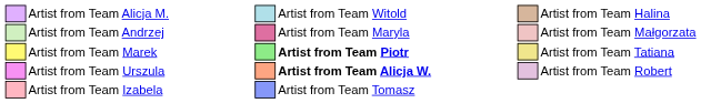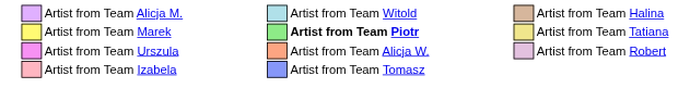 <table class="toccolours collapsible collapsed" style="margin:1em auto; font-size: 90%; white-space: nowrap">
 <tr>
 <td style="background:#E0B0FF; border:1px solid black">     </td>
 <td>Artist from Team <a href='#'>Alicja M.</a></td>
 <td>     </td>
 <td>     </td>
 <td>     </td>
 <td>     </td>
 <td style="background:#b0e0e9; border:1px solid black">     </td>
 <td>Artist from Team <a href='#'>Witold</a></td>
 <td>     </td>
 <td>     </td>
 <td>     </td>
 <td>     </td>
 <td style="background:#d6b69c; border:1px solid black">     </td>
 <td>Artist from Team <a href='#'>Halina</a></td>
-</tr>
-<tr>
-<td style="background:#d0f0c0; border:1px solid black">     </td>
-<td>Artist from Team <a href='#'>Andrzej</a></td>
-<td>     </td>
-<td>     </td>
-<td>     </td>
-<td>     </td>
-<td style="background:#DE6FA1; border:1px solid black">     </td>
-<td>Artist from Team <a href='#'>Maryla</a></td>
-<td>     </td>
-<td>     </td>
-<td>     </td>
-<td>     </td>
-<td style="background:#f0c4c4; border:1px solid black">     </td>
-<td>Artist from Team <a href='#'>Małgorzata</a></td>
 </tr>
 <tr>
 <td style="background:#fffa73; border:1px solid black">     </td>
 <td>Artist from Team <a href='#'>Marek</a></td>
 <td>     </td>
 <td>     </td>
 <td>     </td>
 <td>     </td>
 <td style="background:#8deb87; border:1px solid black">     </td>
 <td><strong>Artist from Team <a href='#'>Piotr</a></strong></td>
 <td>     </td>
 <td>     </td>
 <td>     </td>
 <td>     </td>
 <td style="background:khaki; border:1px solid black">     </td>
 <td>Artist from Team <a href='#'>Tatiana</a></td>
 </tr>
 <tr>
 <td style="background:#f791f3; border:1px solid black">     </td>
 <td>Artist from Team <a href='#'>Urszula</a></td>
 <td>     </td>
 <td>     </td>
 <td>     </td>
 <td>     </td>
 <td style="background:#FDA582; border:1px solid black">     </td>
-<td><strong>Artist from Team <a href='#'>Alicja W.</a></strong></td>
+<td>Artist from Team <a href='#'>Alicja W.</a></td>
 <td>     </td>
 <td>     </td>
 <td>     </td>
 <td>     </td>
 <td style="background:#E3C1DF; border:1px solid black">     </td>
 <td>Artist from Team <a href='#'>Robert</a></td>
 </tr>
 <tr>
 <td style="background: lightpink; border:1px solid black">     </td>
 <td>Artist from Team <a href='#'>Izabela</a></td>
 <td>     </td>
 <td>     </td>
 <td>     </td>
 <td>     </td>
 <td style="background:#8697F9; border:1px solid black">     </td>
 <td>Artist from Team <a href='#'>Tomasz</a></td>
 </tr>
 </table>
